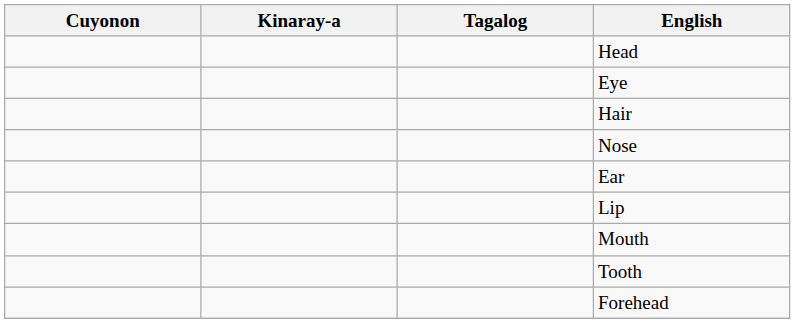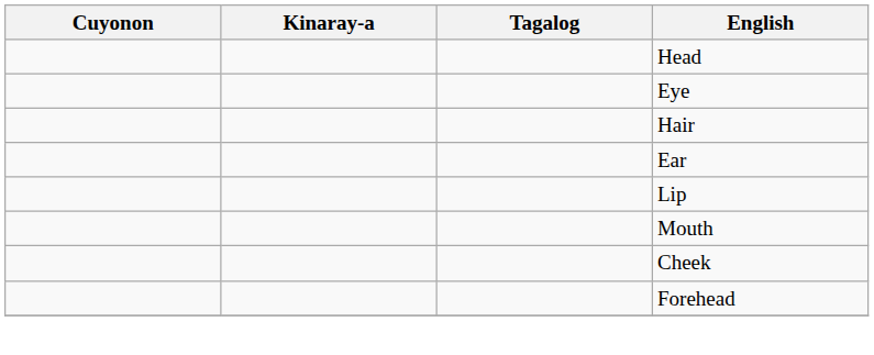 <table class="wikitable" style="font-size:95%;">
 <tr style="background:#efefef;">
 <th width="150">Cuyonon</th>
 <th width="150">Kinaray-a</th>
 <th width="150">Tagalog</th>
 <th width="150">English</th>
 </tr>
 <tr>
 <td></td>
 <td></td>
 <td></td>
 <td>Head</td>
 </tr>
 <tr>
 <td></td>
 <td></td>
 <td></td>
 <td>Eye</td>
 </tr>
 <tr>
 <td></td>
 <td></td>
 <td></td>
 <td>Hair</td>
 </tr>
 <tr>
 <td></td>
 <td></td>
 <td></td>
-<td>Nose</td>
-</tr>
-<tr>
-<td></td>
-<td></td>
-<td></td>
 <td>Ear</td>
 </tr>
 <tr>
 <td></td>
 <td></td>
 <td></td>
 <td>Lip</td>
 </tr>
 <tr>
 <td></td>
 <td></td>
 <td></td>
 <td>Mouth</td>
 </tr>
 <tr>
 <td></td>
 <td></td>
 <td></td>
-<td>Tooth</td>
+<td>Cheek</td>
 </tr>
 <tr>
 <td></td>
 <td></td>
 <td></td>
 <td>Forehead</td>
 </tr>
 <tr>
 </tr>
 </table>
